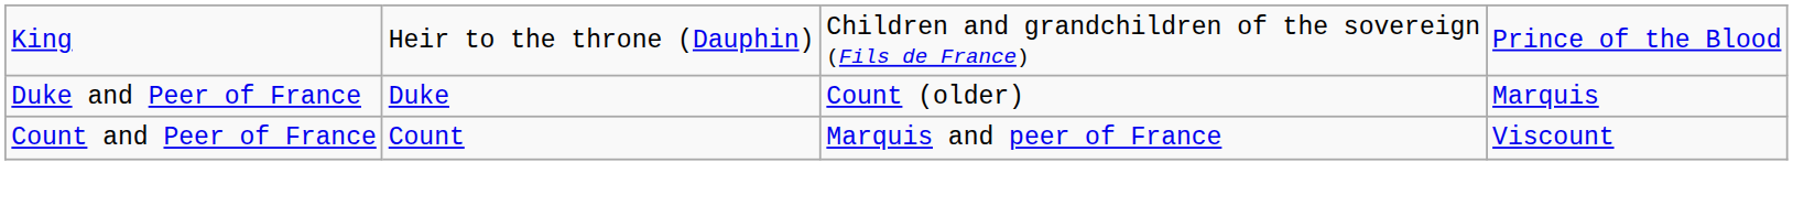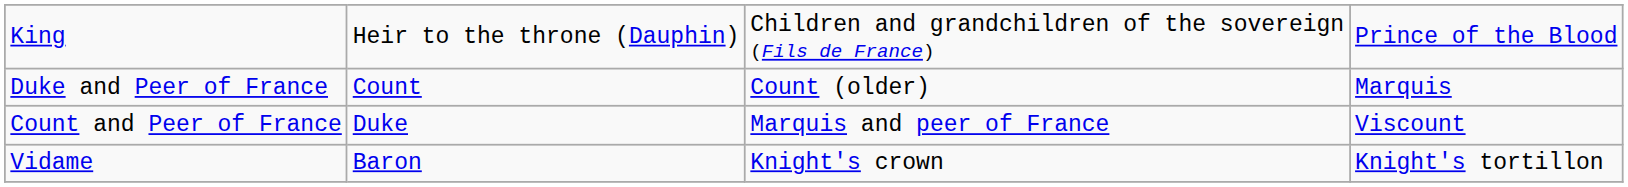 <table class="wikitable">
 <tr>
 <td> <a href='#'>King</a></td>
 <td> Heir to the throne (<a href='#'>Dauphin</a>)</td>
 <td> Children and grandchildren of the sovereign <small><br>(<em><a href='#'>Fils de France</a></em>)</small></td>
 <td> <a href='#'>Prince of the Blood</a></td>
 </tr>
 <tr>
 <td> <a href='#'>Duke</a> and <a href='#'>Peer of France</a></td>
-<td> <a href='#'>Duke</a></td>
+<td> <a href='#'>Count</a></td>
 <td> <a href='#'>Count</a> (older)</td>
 <td> <a href='#'>Marquis</a></td>
 </tr>
 <tr>
 <td> <a href='#'>Count</a> and <a href='#'>Peer of France</a></td>
-<td> <a href='#'>Count</a></td>
+<td> <a href='#'>Duke</a></td>
 <td> <a href='#'>Marquis</a> and <a href='#'>peer of France</a></td>
 <td> <a href='#'>Viscount</a></td>
 </tr>
+<tr>
+<td> <a href='#'>Vidame</a></td>
+<td> <a href='#'>Baron</a></td>
+<td> <a href='#'>Knight's</a> crown</td>
+<td> <a href='#'>Knight's</a> tortillon</td>
+</tr>
 </table>
